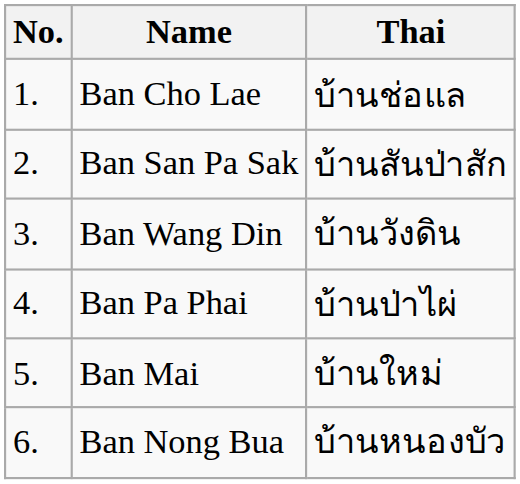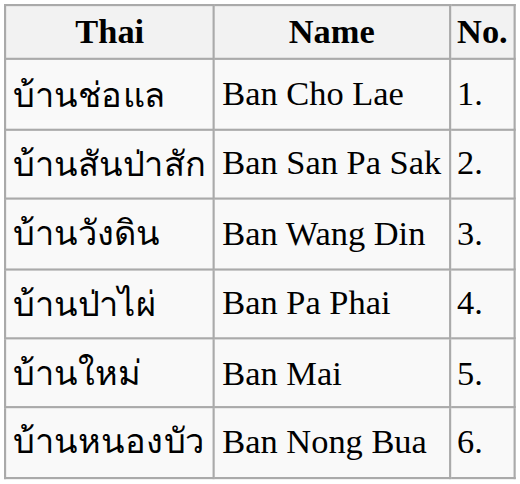 <table class="wikitable sortable">
 <tr>
+<th>Thai</th>
+<th>Name</th>
 <th>No.</th>
-<th>Name</th>
-<th>Thai</th>
 </tr>
 <tr>
+<td>บ้านช่อแล</td>
+<td>Ban Cho Lae</td>
 <td>1.</td>
-<td>Ban Cho Lae</td>
-<td>บ้านช่อแล</td>
 </tr>
 <tr>
+<td>บ้านสันป่าสัก</td>
+<td>Ban San Pa Sak</td>
 <td>2.</td>
-<td>Ban San Pa Sak</td>
-<td>บ้านสันป่าสัก</td>
 </tr>
 <tr>
+<td>บ้านวังดิน</td>
+<td>Ban Wang Din</td>
 <td>3.</td>
-<td>Ban Wang Din</td>
-<td>บ้านวังดิน</td>
 </tr>
 <tr>
+<td>บ้านป่าไผ่</td>
+<td>Ban Pa Phai</td>
 <td>4.</td>
-<td>Ban Pa Phai</td>
-<td>บ้านป่าไผ่</td>
 </tr>
 <tr>
+<td>บ้านใหม่</td>
+<td>Ban Mai</td>
 <td>5.</td>
-<td>Ban Mai</td>
-<td>บ้านใหม่</td>
 </tr>
 <tr>
+<td>บ้านหนองบัว</td>
+<td>Ban Nong Bua</td>
 <td>6.</td>
-<td>Ban Nong Bua</td>
-<td>บ้านหนองบัว</td>
 </tr>
 </table>
